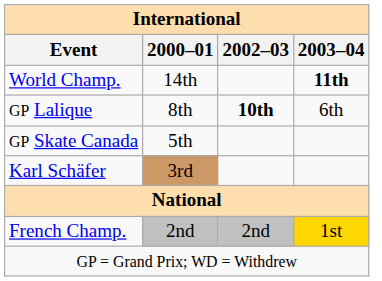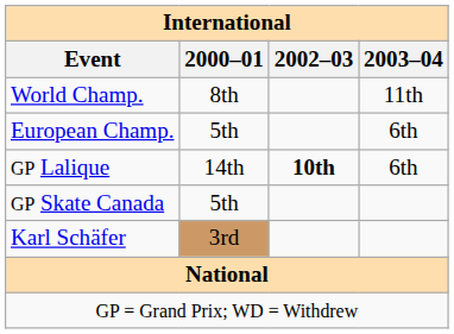 <table class="wikitable" style="text-align:center">
 <tr>
 <th colspan="4" style="background-color: #ffdead; " align="center"><strong>International</strong></th>
 </tr>
 <tr>
 <th>Event</th>
 <th>2000–01</th>
 <th>2002–03</th>
 <th>2003–04</th>
 </tr>
 <tr>
 <td align=left><a href='#'>World Champ.</a></td>
-<td>14th</td>
+<td>8th</td>
 <td></td>
-<td><strong>11th</strong></td>
+<td>11th</td>
+</tr>
+<tr>
+<td align=left><a href='#'>European Champ.</a></td>
+<td>5th</td>
+<td></td>
+<td>6th</td>
 </tr>
 <tr>
 <td align="left"><small>GP</small> <a href='#'>Lalique</a></td>
-<td>8th</td>
+<td>14th</td>
 <td><strong>10th</strong></td>
 <td>6th</td>
 </tr>
 <tr>
 <td align="left"><small>GP</small> <a href='#'>Skate Canada</a></td>
 <td>5th</td>
 <td></td>
 <td></td>
 </tr>
 <tr>
 <td align="left"><a href='#'>Karl Schäfer</a></td>
 <td bgcolor="cc9966">3rd</td>
 <td></td>
 <td></td>
 </tr>
 <tr>
 <th colspan="4" style="background-color: #ffdead; " align="center"><strong>National</strong></th>
 </tr>
 <tr>
-<td align="left"><a href='#'>French Champ.</a></td>
-<td bgcolor="silver">2nd</td>
-<td bgcolor="silver">2nd</td>
-<td bgcolor="gold">1st</td>
-</tr>
-<tr>
 <td colspan="4" align="center"><small> GP = Grand Prix; WD = Withdrew </small></td>
 </tr>
 </table>
